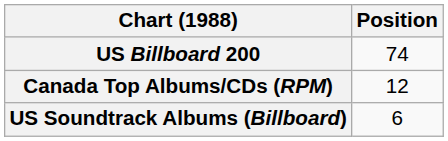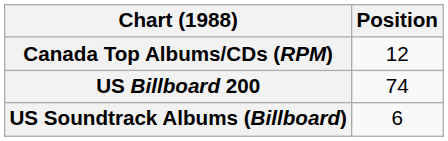 <table class="wikitable sortable plainrowheaders" style="text-align:center">
 <tr>
 <th scope="col">Chart (1988)</th>
 <th scope="col">Position</th>
 </tr>
 <tr>
+<th scope="row">Canada Top Albums/CDs (<em>RPM</em>)</th>
+<td>12</td>
+</tr>
+<tr>
 <th scope="row">US <em>Billboard</em> 200</th>
 <td>74</td>
-</tr>
-<tr>
-<th scope="row">Canada Top Albums/CDs (<em>RPM</em>)</th>
-<td>12</td>
 </tr>
 <tr>
 <th scope="row">US Soundtrack Albums (<em>Billboard</em>)</th>
 <td>6</td>
 </tr>
 </table>
